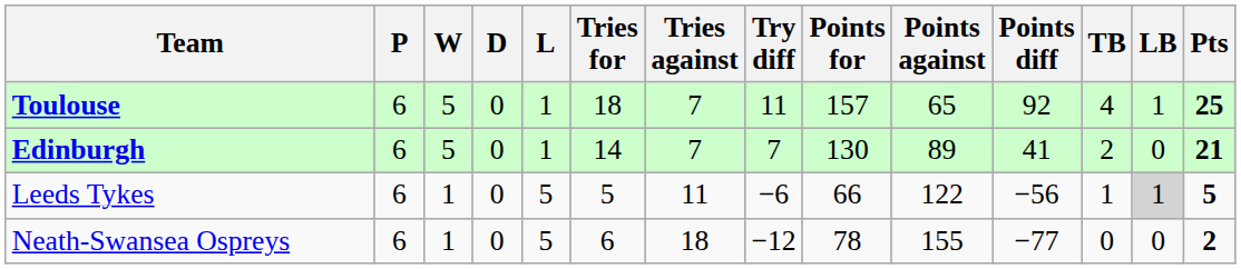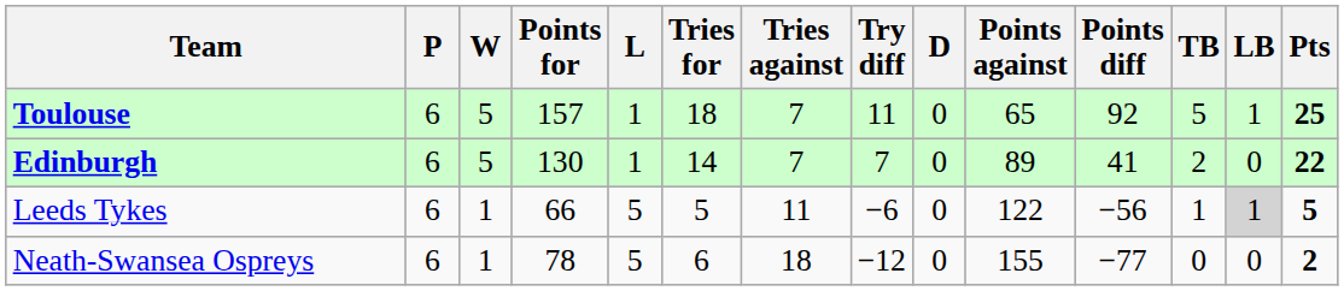 <table class="wikitable" style="text-align: center;">
 <tr>
 <th width="200">Team</th>
 <th width="20">P</th>
 <th width="20">W</th>
-<th width="20">D</th>
+<th width="20">Points for</th>
 <th width="20">L</th>
 <th width="20">Tries for</th>
 <th width="20">Tries against</th>
 <th width="20">Try diff</th>
-<th width="20">Points for</th>
+<th width="20">D</th>
 <th width="20">Points against</th>
 <th width="25">Points diff</th>
 <th width="20">TB</th>
 <th width="20">LB</th>
 <th width="20">Pts</th>
 </tr>
 <tr bgcolor="#ccffcc">
 <td align=left> <strong><a href='#'>Toulouse</a></strong></td>
 <td>6</td>
 <td>5</td>
-<td>0</td>
+<td>157</td>
 <td>1</td>
 <td>18</td>
 <td>7</td>
 <td>11</td>
-<td>157</td>
+<td>0</td>
 <td>65</td>
 <td>92</td>
-<td>4</td>
+<td>5</td>
 <td>1</td>
 <td><strong>25</strong></td>
 </tr>
 <tr bgcolor="#ccffcc">
 <td align=left> <strong><a href='#'>Edinburgh</a></strong></td>
 <td>6</td>
 <td>5</td>
-<td>0</td>
+<td>130</td>
 <td>1</td>
 <td>14</td>
 <td>7</td>
 <td>7</td>
-<td>130</td>
+<td>0</td>
 <td>89</td>
 <td>41</td>
 <td>2</td>
 <td>0</td>
-<td><strong>21</strong></td>
+<td><strong>22</strong></td>
 </tr>
 <tr>
 <td align=left> <a href='#'>Leeds Tykes</a></td>
 <td>6</td>
 <td>1</td>
-<td>0</td>
+<td>66</td>
 <td>5</td>
 <td>5</td>
 <td>11</td>
 <td>−6</td>
-<td>66</td>
+<td>0</td>
 <td>122</td>
 <td>−56</td>
 <td>1</td>
 <td style="background: lightgrey;">1</td>
 <td><strong>5</strong></td>
 </tr>
 <tr>
 <td align=left> <a href='#'>Neath-Swansea Ospreys</a></td>
 <td>6</td>
 <td>1</td>
-<td>0</td>
+<td>78</td>
 <td>5</td>
 <td>6</td>
 <td>18</td>
 <td>−12</td>
-<td>78</td>
+<td>0</td>
 <td>155</td>
 <td>−77</td>
 <td>0</td>
 <td>0</td>
 <td><strong>2</strong></td>
 </tr>
 </table>
